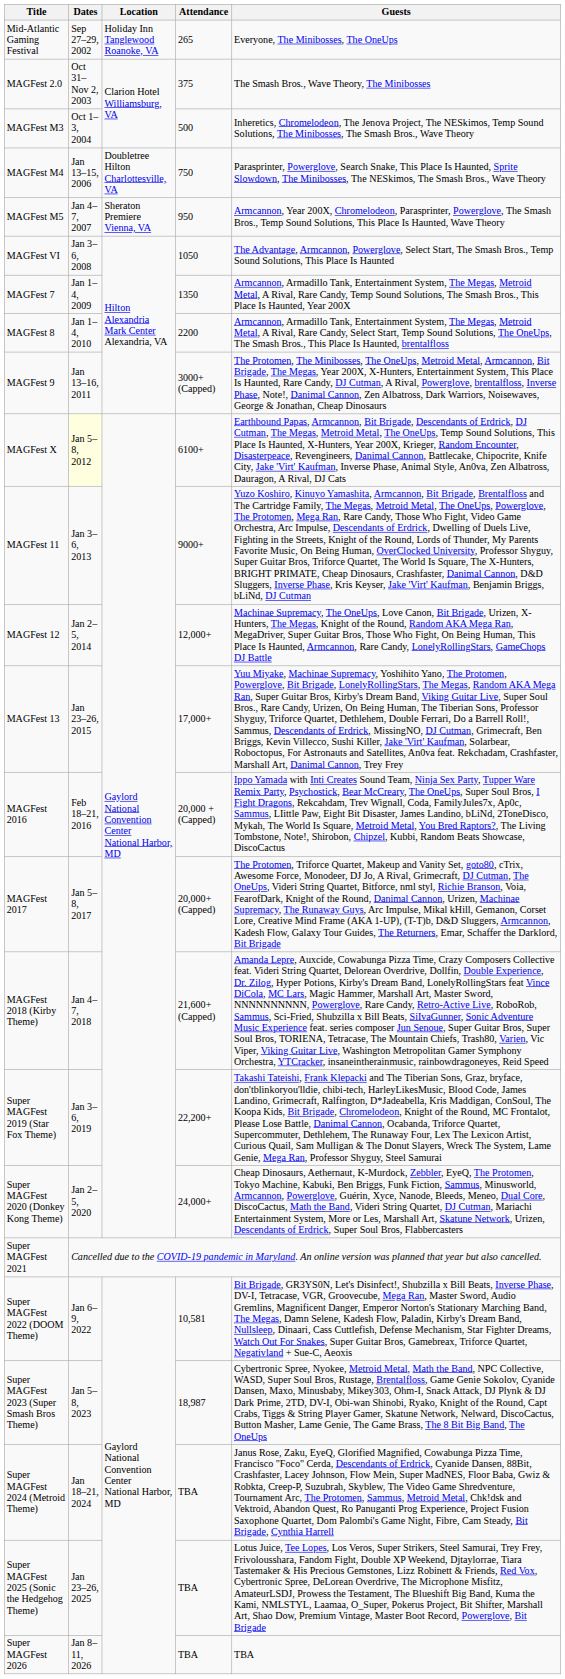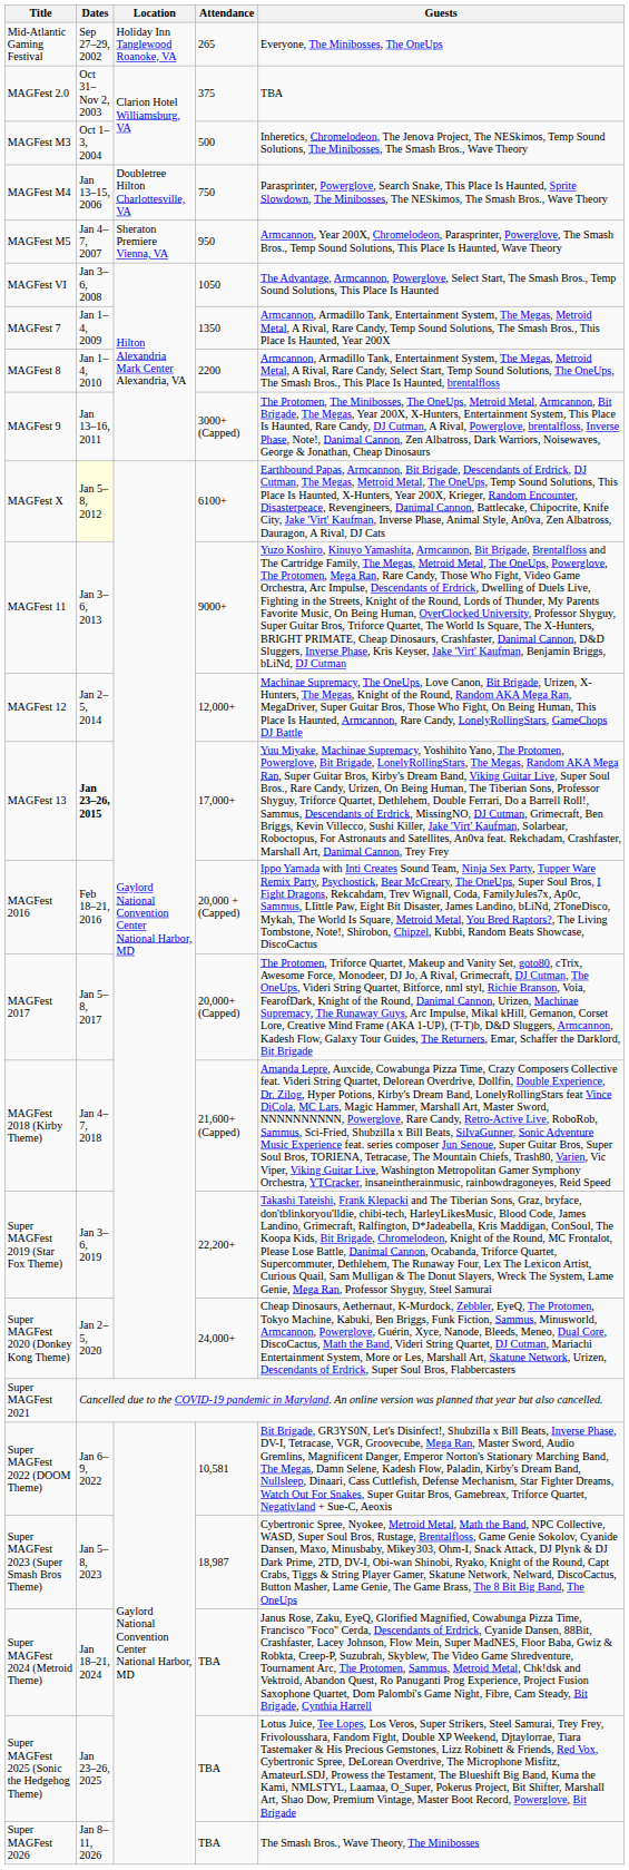 <table class="wikitable" width="100%">
 <tr>
 <th style="width:95px;">Title</th>
 <th>Dates</th>
 <th>Location</th>
 <th>Attendance</th>
 <th>Guests</th>
 </tr>
 <tr>
 <td>Mid-Atlantic Gaming Festival</td>
 <td>Sep 27–29, 2002</td>
 <td>Holiday Inn <a href='#'>Tanglewood</a><br><a href='#'>Roanoke, VA</a></td>
 <td>265</td>
 <td>Everyone, <a href='#'>The Minibosses</a>, <a href='#'>The OneUps</a></td>
 </tr>
 <tr>
 <td>MAGFest 2.0</td>
 <td>Oct 31–Nov 2, 2003</td>
 <td rowspan=2>Clarion Hotel<br><a href='#'>Williamsburg, VA</a></td>
 <td>375</td>
-<td>The Smash Bros., Wave Theory, <a href='#'>The Minibosses</a></td>
+<td>TBA</td>
 </tr>
 <tr>
 <td>MAGFest M3</td>
 <td>Oct 1–3, 2004</td>
 <td>500</td>
 <td>Inheretics, <a href='#'>Chromelodeon</a>, The Jenova Project, The NESkimos, Temp Sound Solutions, <a href='#'>The Minibosses</a>, The Smash Bros., Wave Theory</td>
 </tr>
 <tr>
 <td>MAGFest M4</td>
 <td>Jan 13–15, 2006</td>
 <td>Doubletree Hilton<br><a href='#'>Charlottesville, VA</a></td>
 <td>750</td>
 <td>Parasprinter, <a href='#'>Powerglove</a>, Search Snake, This Place Is Haunted, <a href='#'>Sprite Slowdown</a>, <a href='#'>The Minibosses</a>, The NESkimos, The Smash Bros.,  Wave Theory</td>
 </tr>
 <tr>
 <td>MAGFest M5</td>
 <td>Jan 4–7, 2007</td>
 <td>Sheraton Premiere<br><a href='#'>Vienna, VA</a></td>
 <td>950</td>
 <td><a href='#'>Armcannon</a>, Year 200X, <a href='#'>Chromelodeon</a>, Parasprinter, <a href='#'>Powerglove</a>, The Smash Bros., Temp Sound Solutions, This Place Is Haunted, Wave Theory</td>
 </tr>
 <tr>
 <td>MAGFest VI</td>
 <td>Jan 3–6, 2008</td>
 <td rowspan=4><a href='#'>Hilton Alexandria Mark Center</a><br>Alexandria, VA</td>
 <td>1050</td>
 <td><a href='#'>The Advantage</a>, <a href='#'>Armcannon</a>, <a href='#'>Powerglove</a>, Select Start, The Smash Bros., Temp Sound Solutions, This Place Is Haunted</td>
 </tr>
 <tr>
 <td>MAGFest 7</td>
 <td>Jan 1–4, 2009</td>
 <td>1350</td>
 <td><a href='#'>Armcannon</a>, Armadillo Tank, Entertainment System, <a href='#'>The Megas</a>, <a href='#'>Metroid Metal</a>, A Rival, Rare Candy, Temp Sound Solutions, The Smash Bros., This Place Is Haunted, Year 200X</td>
 </tr>
 <tr>
 <td>MAGFest 8</td>
 <td>Jan 1–4, 2010</td>
 <td>2200</td>
 <td><a href='#'>Armcannon</a>, Armadillo Tank, Entertainment System, <a href='#'>The Megas</a>, <a href='#'>Metroid Metal</a>, A Rival, Rare Candy, Select Start, Temp Sound Solutions, <a href='#'>The OneUps</a>, The Smash Bros., This Place Is Haunted, <a href='#'>brentalfloss</a></td>
 </tr>
 <tr>
 <td>MAGFest 9</td>
 <td>Jan 13–16, 2011</td>
 <td>3000+ (Capped)</td>
 <td><a href='#'>The Protomen</a>, <a href='#'>The Minibosses</a>, <a href='#'>The OneUps</a>, <a href='#'>Metroid Metal</a>, <a href='#'>Armcannon</a>, <a href='#'>Bit Brigade</a>, <a href='#'>The Megas</a>, Year 200X, X-Hunters, Entertainment System, This Place Is Haunted, Rare Candy, <a href='#'>DJ Cutman</a>, A Rival, <a href='#'>Powerglove</a>, <a href='#'>brentalfloss</a>, <a href='#'>Inverse Phase</a>, Note!, <a href='#'>Danimal Cannon</a>, Zen Albatross, Dark Warriors, Noisewaves, George & Jonathan, Cheap Dinosaurs</td>
 </tr>
 <tr>
 <td>MAGFest X</td>
 <td style="background: lightyellow;">Jan 5–8, 2012</td>
 <td rowspan=9><a href='#'>Gaylord National Convention Center</a><br><a href='#'>National Harbor, MD</a></td>
 <td>6100+</td>
 <td><a href='#'>Earthbound Papas</a>, <a href='#'>Armcannon</a>, <a href='#'>Bit Brigade</a>, <a href='#'>Descendants of Erdrick</a>, <a href='#'>DJ Cutman</a>, <a href='#'>The Megas</a>, <a href='#'>Metroid Metal</a>, <a href='#'>The OneUps</a>, Temp Sound Solutions, This Place Is Haunted, X-Hunters, Year 200X, Krieger, <a href='#'>Random Encounter</a>, <a href='#'>Disasterpeace</a>, Revengineers, <a href='#'>Danimal Cannon</a>, Battlecake, Chipocrite, Knife City, <a href='#'>Jake 'Virt' Kaufman</a>, Inverse Phase, Animal Style, An0va, Zen Albatross, Dauragon, A Rival, DJ Cats</td>
 </tr>
 <tr>
 <td>MAGFest 11</td>
 <td>Jan 3–6, 2013</td>
 <td>9000+</td>
 <td><a href='#'>Yuzo Koshiro</a>, <a href='#'>Kinuyo Yamashita</a>, <a href='#'>Armcannon</a>, <a href='#'>Bit Brigade</a>, <a href='#'>Brentalfloss</a> and The Cartridge Family, <a href='#'>The Megas</a>, <a href='#'> Metroid Metal</a>, <a href='#'>The OneUps</a>, <a href='#'>Powerglove</a>, <a href='#'>The Protomen</a>, <a href='#'>Mega Ran</a>, Rare Candy, Those Who Fight, Video Game Orchestra, Arc Impulse, <a href='#'>Descendants of Erdrick</a>, Dwelling of Duels Live, Fighting in the Streets, Knight of the Round, Lords of Thunder, My Parents Favorite Music, On Being Human, <a href='#'>OverClocked University</a>, Professor Shyguy, Super Guitar Bros, Triforce Quartet, The World Is Square, The X-Hunters, BRIGHT PRIMATE, Cheap Dinosaurs, Crashfaster, <a href='#'>Danimal Cannon</a>, D&D Sluggers, <a href='#'>Inverse Phase</a>, Kris Keyser, <a href='#'>Jake 'Virt' Kaufman</a>, Benjamin Briggs, bLiNd, <a href='#'>DJ Cutman</a></td>
 </tr>
 <tr>
 <td>MAGFest 12</td>
 <td>Jan 2–5, 2014</td>
 <td>12,000+</td>
 <td><a href='#'>Machinae Supremacy</a>, <a href='#'>The OneUps</a>, Love Canon, <a href='#'>Bit Brigade</a>, Urizen, X-Hunters, <a href='#'>The Megas</a>, Knight of the Round, <a href='#'>Random AKA Mega Ran</a>, MegaDriver, Super Guitar Bros, Those Who Fight, On Being Human, This Place Is Haunted, <a href='#'>Armcannon</a>, Rare Candy, <a href='#'>LonelyRollingStars</a>, <a href='#'>GameChops DJ Battle</a></td>
 </tr>
 <tr>
 <td>MAGFest 13</td>
-<td>Jan 23–26, 2015</td>
+<td><strong>Jan 23–26, 2015</strong></td>
 <td>17,000+</td>
 <td><a href='#'>Yuu Miyake</a>, <a href='#'>Machinae Supremacy</a>, Yoshihito Yano, <a href='#'>The Protomen</a>, <a href='#'>Powerglove</a>, <a href='#'>Bit Brigade</a>, <a href='#'>LonelyRollingStars</a>, <a href='#'>The Megas</a>, <a href='#'>Random AKA Mega Ran</a>, Super Guitar Bros, Kirby's Dream Band, <a href='#'>Viking Guitar Live</a>, Super Soul Bros., Rare Candy, Urizen, On Being Human, The Tiberian Sons, Professor Shyguy, Triforce Quartet, Dethlehem, Double Ferrari, Do a Barrell Roll!, Sammus, <a href='#'>Descendants of Erdrick</a>, MissingNO, <a href='#'>DJ Cutman</a>, Grimecraft, Ben Briggs, Kevin Villecco, Sushi Killer, <a href='#'>Jake 'Virt' Kaufman</a>, Solarbear, Roboctopus, For Astronauts and Satellites, An0va feat. Rekchadam, Crashfaster, Marshall Art, <a href='#'>Danimal Cannon</a>, Trey Frey</td>
 </tr>
 <tr>
 <td>MAGFest 2016</td>
 <td>Feb 18–21, 2016</td>
 <td>20,000 + (Capped)</td>
 <td><a href='#'>Ippo Yamada</a> with <a href='#'>Inti Creates</a> Sound Team, <a href='#'>Ninja Sex Party</a>, <a href='#'>Tupper Ware Remix Party</a>, <a href='#'>Psychostick</a>, <a href='#'>Bear McCreary</a>, <a href='#'>The OneUps</a>, Super Soul Bros, <a href='#'>I Fight Dragons</a>, Rekcahdam, Trev Wignall, Coda, FamilyJules7x, Ap0c, <a href='#'>Sammus</a>, LIittle Paw, Eight Bit Disaster, James Landino, bLiNd, 2ToneDisco, Mykah, The World Is Square, <a href='#'>Metroid Metal</a>, <a href='#'>You Bred Raptors?</a>, The Living Tombstone, Note!, Shirobon, <a href='#'>Chipzel</a>, Kubbi, Random Beats Showcase, DiscoCactus</td>
 </tr>
 <tr>
 <td>MAGFest 2017</td>
 <td>Jan 5–8, 2017</td>
 <td>20,000+ (Capped)</td>
 <td><a href='#'>The Protomen</a>, Triforce Quartet, Makeup and Vanity Set, <a href='#'>goto80</a>, cTrix, Awesome Force, Monodeer, DJ Jo, A Rival, Grimecraft, <a href='#'>DJ Cutman</a>, <a href='#'>The OneUps</a>, Videri String Quartet, Bitforce, nml styl, <a href='#'>Richie Branson</a>, Voia, FearofDark, Knight of the Round, <a href='#'>Danimal Cannon</a>, Urizen, <a href='#'>Machinae Supremacy</a>, <a href='#'>The Runaway Guys</a>, Arc Impulse, Mikal kHill, Gemanon, Corset Lore, Creative Mind Frame (AKA 1-UP), (T-T)b, D&D Sluggers, <a href='#'>Armcannon</a>, Kadesh Flow, Galaxy Tour Guides, <a href='#'>The Returners</a>, Emar, Schaffer the Darklord, <a href='#'>Bit Brigade</a></td>
 </tr>
 <tr>
 <td>MAGFest 2018 (Kirby Theme)</td>
 <td>Jan 4–7, 2018</td>
 <td>21,600+ (Capped)</td>
 <td><a href='#'>Amanda Lepre</a>, Auxcide, Cowabunga Pizza Time, Crazy Composers Collective feat. Videri String Quartet, Delorean Overdrive, Dollfin, <a href='#'>Double Experience</a>, <a href='#'>Dr. Zilog</a>, Hyper Potions, Kirby's Dream Band, LonelyRollingStars feat <a href='#'>Vince DiCola</a>, <a href='#'>MC Lars</a>, Magic Hammer, Marshall Art, Master Sword, NNNNNNNNNN, <a href='#'>Powerglove</a>, Rare Candy, <a href='#'>Retro-Active Live</a>, RoboRob, <a href='#'>Sammus</a>, Sci-Fried, Shubzilla x Bill Beats, <a href='#'>SiIvaGunner</a>, <a href='#'>Sonic Adventure Music Experience</a> feat. series composer <a href='#'>Jun Senoue</a>, Super Guitar Bros, Super Soul Bros, TORIENA, Tetracase, The Mountain Chiefs, Trash80, <a href='#'>Varien</a>, Vic Viper, <a href='#'>Viking Guitar Live</a>, Washington Metropolitan Gamer Symphony Orchestra, <a href='#'>YTCracker</a>, insaneintherainmusic, rainbowdragoneyes, Reid Speed</td>
 </tr>
 <tr>
 <td>Super MAGFest 2019 (Star Fox Theme)</td>
 <td>Jan 3–6, 2019</td>
 <td>22,200+</td>
 <td><a href='#'>Takashi Tateishi</a>, <a href='#'>Frank Klepacki</a> and The Tiberian Sons, Graz, bryface, don'tblinkoryou'lldie, chibi-tech, HarleyLikesMusic, Blood Code, James Landino, Grimecraft, Ralfington, D*Jadeabella, Kris Maddigan, ConSoul, The Koopa Kids, <a href='#'>Bit Brigade</a>, <a href='#'>Chromelodeon</a>, Knight of the Round, MC Frontalot, Please Lose Battle, <a href='#'>Danimal Cannon</a>, Ocabanda, Triforce Quartet, Supercommuter, Dethlehem, The Runaway Four, Lex The Lexicon Artist, Curious Quail, Sam Mulligan & The Donut Slayers, Wreck The System, Lame Genie, <a href='#'>Mega Ran</a>, Professor Shyguy, Steel Samurai</td>
 </tr>
 <tr>
 <td>Super MAGFest 2020 (Donkey Kong Theme)</td>
 <td>Jan 2–5, 2020</td>
 <td>24,000+</td>
 <td>Cheap Dinosaurs, Aethernaut, K-Murdock, <a href='#'>Zebbler</a>, EyeQ, <a href='#'>The Protomen</a>, Tokyo Machine, Kabuki, Ben Briggs, Funk Fiction, <a href='#'>Sammus</a>, Minusworld, <a href='#'>Armcannon</a>, <a href='#'>Powerglove</a>, Guérin, Xyce, Nanode, Bleeds, Meneo, <a href='#'>Dual Core</a>, DiscoCactus, <a href='#'>Math the Band</a>, Videri String Quartet, <a href='#'>DJ Cutman</a>, Mariachi Entertainment System, More or Les, Marshall Art, <a href='#'>Skatune Network</a>, Urizen, <a href='#'>Descendants of Erdrick</a>, Super Soul Bros, Flabbercasters</td>
 </tr>
 <tr>
 <td>Super MAGFest 2021</td>
 <td colspan=4><em>Cancelled due to the <a href='#'>COVID-19 pandemic in Maryland</a>. An online version was planned that year but also cancelled.</em></td>
 </tr>
 <tr>
 <td>Super MAGFest 2022 (DOOM Theme)</td>
 <td>Jan 6–9, 2022</td>
 <td rowspan=5>Gaylord National Convention Center<br> National Harbor, MD</td>
 <td>10,581</td>
 <td><a href='#'>Bit Brigade</a>, GR3YS0N, Let's Disinfect!, Shubzilla x Bill Beats, <a href='#'>Inverse Phase</a>, DV-I, Tetracase, VGR, Groovecube, <a href='#'>Mega Ran</a>, Master Sword, Audio Gremlins, Magnificent Danger, Emperor Norton's Stationary Marching Band, <a href='#'>The Megas</a>, Damn Selene, Kadesh Flow, Paladin, Kirby's Dream Band, <a href='#'>Nullsleep</a>, Dinaari, Cass Cuttlefish, Defense Mechanism, Star Fighter Dreams, <a href='#'>Watch Out For Snakes</a>, Super Guitar Bros, Gamebreax, Triforce Quartet, <a href='#'>Negativland</a> + Sue-C, Aeoxis</td>
 </tr>
 <tr>
 <td>Super MAGFest 2023 (Super Smash Bros Theme)</td>
 <td>Jan 5–8, 2023</td>
 <td>18,987</td>
 <td>Cybertronic Spree, Nyokee, <a href='#'>Metroid Metal</a>, <a href='#'>Math the Band</a>, NPC Collective, WASD, Super Soul Bros, Rustage, <a href='#'>Brentalfloss</a>, Game Genie Sokolov, Cyanide Dansen, Maxo, Minusbaby, Mikey303, Ohm-I, Snack Attack, DJ Plynk & DJ Dark Prime, 2TD, DV-I, Obi-wan Shinobi, Ryako, Knight of the Round, Capt Crabs, Tiggs & String Player Gamer, Skatune Network, Nelward, DiscoCactus, Button Masher, Lame Genie, The Game Brass, <a href='#'>The 8 Bit Big Band</a>, <a href='#'>The OneUps</a></td>
 </tr>
 <tr>
 <td>Super MAGFest 2024 (Metroid Theme)</td>
 <td>Jan 18–21, 2024</td>
 <td>TBA</td>
 <td>Janus Rose, Zaku, EyeQ, Glorified Magnified, Cowabunga Pizza Time, Francisco "Foco" Cerda, <a href='#'>Descendants of Erdrick</a>, Cyanide Dansen, 88Bit, Crashfaster, Lacey Johnson, Flow Mein, Super MadNES, Floor Baba, Gwiz & Robkta, Creep-P, Suzubrah, Skyblew, The Video Game Shredventure, Tournament Arc, <a href='#'>The Protomen</a>, <a href='#'>Sammus</a>, <a href='#'>Metroid Metal</a>, Chk!dsk and Vektroid, Abandon Quest, Ro Panuganti Prog Experience, Project Fusion Saxophone Quartet, Dom Palombi's Game Night, Fibre, Cam Steady, <a href='#'>Bit Brigade</a>, <a href='#'>Cynthia Harrell</a></td>
 </tr>
 <tr>
 <td>Super MAGFest 2025 (Sonic the Hedgehog Theme)</td>
 <td>Jan 23–26, 2025</td>
 <td>TBA</td>
 <td>Lotus Juice, <a href='#'>Tee Lopes</a>, Los Veros, Super Strikers, Steel Samurai, Trey Frey, Frivolousshara, Fandom Fight, Double XP Weekend, Djtaylorrae, Tiara Tastemaker & His Precious Gemstones, Lizz Robinett & Friends, <a href='#'>Red Vox</a>, Cybertronic Spree, DeLorean Overdrive, The Microphone Misfitz, AmateurLSDJ, Prowess the Testament, The Blueshift Big Band, Kuma the Kami, NMLSTYL, Laamaa, O_Super, Pokerus Project, Bit Shifter, Marshall Art, Shao Dow, Premium Vintage, Master Boot Record, <a href='#'>Powerglove</a>, <a href='#'>Bit Brigade</a></td>
 </tr>
 <tr>
 <td>Super MAGFest 2026</td>
 <td>Jan 8–11, 2026</td>
 <td>TBA</td>
-<td>TBA</td>
+<td>The Smash Bros., Wave Theory, <a href='#'>The Minibosses</a></td>
 </tr>
 </table>
